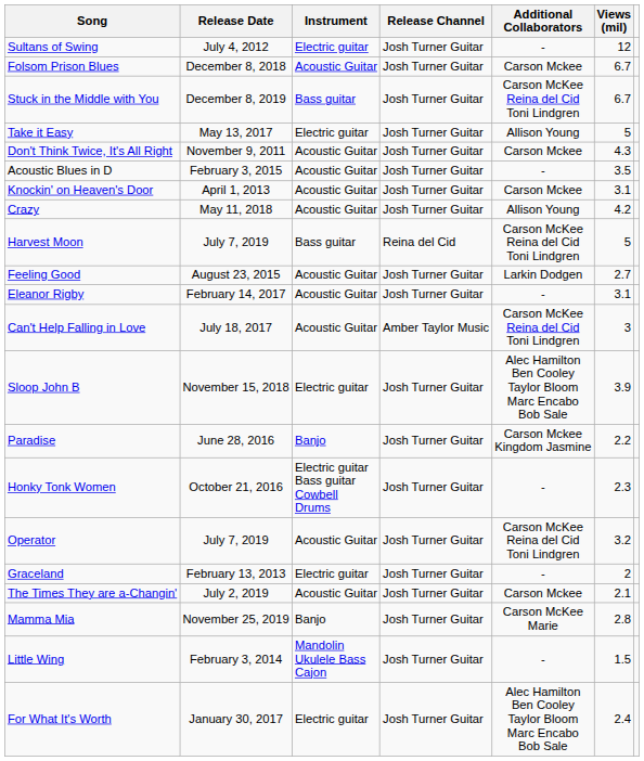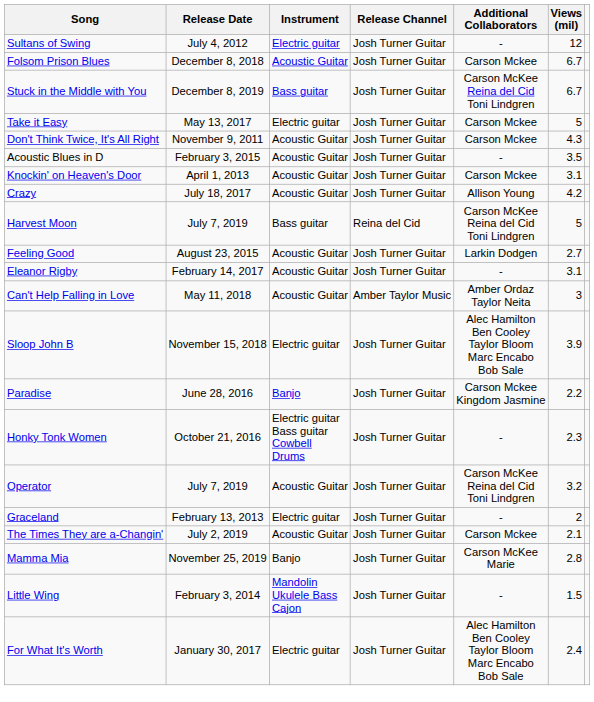 <table class="wikitable sortable">
 <tr>
 <th>Song</th>
 <th>Release Date</th>
 <th>Instrument</th>
 <th>Release Channel</th>
 <th>Additional<br>Collaborators</th>
 <th>Views<br>(mil)</th>
 </tr>
 <tr>
 <td><a href='#'>Sultans of Swing</a></td>
 <td align="center">July 4, 2012</td>
 <td><a href='#'>Electric guitar</a></td>
 <td>Josh Turner Guitar</td>
 <td align="center">-</td>
 <td align="right">12</td>
 <td></td>
 </tr>
 <tr>
 <td><a href='#'>Folsom Prison Blues</a></td>
 <td align="center">December 8, 2018</td>
 <td><a href='#'>Acoustic Guitar</a></td>
 <td>Josh Turner Guitar</td>
 <td align="center">Carson Mckee</td>
 <td align="right">6.7</td>
 <td></td>
 </tr>
 <tr>
 <td><a href='#'>Stuck in the Middle with You</a></td>
 <td align="center">December 8, 2019</td>
 <td><a href='#'>Bass guitar</a></td>
 <td>Josh Turner Guitar</td>
 <td align="center">Carson McKee<br><a href='#'>Reina del Cid</a><br>Toni Lindgren</td>
 <td align="right">6.7</td>
 <td></td>
 </tr>
 <tr>
 <td><a href='#'>Take it Easy</a></td>
 <td align="center">May 13, 2017</td>
 <td>Electric guitar</td>
 <td>Josh Turner Guitar</td>
-<td align="center">Allison Young</td>
+<td align="center">Carson Mckee</td>
 <td align="right">5</td>
 <td></td>
 </tr>
 <tr>
 <td><a href='#'>Don't Think Twice, It's All Right</a></td>
 <td align="center">November 9, 2011</td>
 <td>Acoustic Guitar</td>
 <td>Josh Turner Guitar</td>
 <td align="center">Carson Mckee</td>
 <td align="right">4.3</td>
 <td></td>
 </tr>
 <tr>
 <td>Acoustic Blues in D</td>
 <td align="center">February 3, 2015</td>
 <td>Acoustic Guitar</td>
 <td>Josh Turner Guitar</td>
 <td align="center">-</td>
 <td align="right">3.5</td>
 <td></td>
 </tr>
 <tr>
 <td><a href='#'>Knockin' on Heaven's Door</a></td>
 <td align="center">April 1, 2013</td>
 <td>Acoustic Guitar</td>
 <td>Josh Turner Guitar</td>
 <td align="center">Carson Mckee</td>
 <td align="right">3.1</td>
 <td></td>
 </tr>
 <tr>
 <td><a href='#'>Crazy</a></td>
-<td align="center">May 11, 2018</td>
+<td align="center">July 18, 2017</td>
 <td>Acoustic Guitar</td>
 <td>Josh Turner Guitar</td>
 <td align="center">Allison Young</td>
 <td align="right">4.2</td>
 <td></td>
 </tr>
 <tr>
 <td><a href='#'>Harvest Moon</a></td>
 <td align="center">July 7, 2019</td>
 <td>Bass guitar</td>
 <td>Reina del Cid</td>
 <td align="center">Carson McKee<br>Reina del Cid<br>Toni Lindgren</td>
 <td align="right">5</td>
 <td></td>
 </tr>
 <tr>
 <td><a href='#'>Feeling Good</a></td>
 <td align="center">August 23, 2015</td>
 <td>Acoustic Guitar</td>
 <td>Josh Turner Guitar</td>
 <td align="center">Larkin Dodgen</td>
 <td align="right">2.7</td>
 <td></td>
 </tr>
 <tr>
 <td><a href='#'>Eleanor Rigby</a></td>
 <td align="center">February 14, 2017</td>
 <td>Acoustic Guitar</td>
 <td>Josh Turner Guitar</td>
 <td align="center">-</td>
 <td align="right">3.1</td>
 <td></td>
 </tr>
 <tr>
 <td><a href='#'>Can't Help Falling in Love</a></td>
-<td align="center">July 18, 2017</td>
+<td align="center">May 11, 2018</td>
 <td>Acoustic Guitar</td>
 <td>Amber Taylor Music</td>
-<td align="center">Carson McKee<br><a href='#'>Reina del Cid</a><br>Toni Lindgren</td>
+<td align="center">Amber Ordaz<br>Taylor Neita</td>
 <td align="right">3</td>
 <td></td>
 </tr>
 <tr>
 <td><a href='#'>Sloop John B</a></td>
 <td align="center">November 15, 2018</td>
 <td>Electric guitar</td>
 <td>Josh Turner Guitar</td>
 <td align="center">Alec Hamilton<br>Ben Cooley<br>Taylor Bloom<br>Marc Encabo<br>Bob Sale</td>
 <td align="right">3.9</td>
 <td></td>
 </tr>
 <tr>
 <td><a href='#'>Paradise</a></td>
 <td align="center">June 28, 2016</td>
 <td><a href='#'>Banjo</a></td>
 <td>Josh Turner Guitar</td>
 <td align="center">Carson Mckee<br>Kingdom Jasmine</td>
 <td align="right">2.2</td>
 <td></td>
 </tr>
 <tr>
 <td><a href='#'>Honky Tonk Women</a></td>
 <td align="center">October 21, 2016</td>
 <td>Electric guitar<br>Bass guitar<br><a href='#'>Cowbell</a><br><a href='#'>Drums</a></td>
 <td>Josh Turner Guitar</td>
 <td align="center">-</td>
 <td align="right">2.3</td>
 <td></td>
 </tr>
 <tr>
 <td><a href='#'>Operator</a></td>
 <td align="center">July 7, 2019</td>
 <td>Acoustic Guitar</td>
 <td>Josh Turner Guitar</td>
 <td align="center">Carson McKee<br>Reina del Cid<br>Toni Lindgren</td>
 <td align="right">3.2</td>
 <td></td>
 </tr>
 <tr>
 <td><a href='#'>Graceland</a></td>
 <td align="center">February 13, 2013</td>
 <td>Electric guitar</td>
 <td>Josh Turner Guitar</td>
 <td align="center">-</td>
 <td align="right">2</td>
 <td></td>
 </tr>
 <tr>
 <td><a href='#'>The Times They are a-Changin'</a></td>
 <td align="center">July 2, 2019</td>
 <td>Acoustic Guitar</td>
 <td>Josh Turner Guitar</td>
 <td align="center">Carson Mckee</td>
 <td align="right">2.1</td>
 <td></td>
 </tr>
 <tr>
 <td><a href='#'>Mamma Mia</a></td>
 <td align="center">November 25, 2019</td>
 <td>Banjo</td>
 <td>Josh Turner Guitar</td>
 <td align="center">Carson McKee<br>Marie </td>
 <td align="right">2.8</td>
 <td></td>
 </tr>
 <tr>
 <td><a href='#'>Little Wing</a></td>
 <td align="center">February 3, 2014</td>
 <td><a href='#'>Mandolin</a><br><a href='#'> Ukulele Bass</a><br><a href='#'>Cajon</a></td>
 <td>Josh Turner Guitar</td>
 <td align="center">-</td>
 <td align="right">1.5</td>
 <td></td>
 </tr>
 <tr>
 <td><a href='#'>For What It's Worth</a></td>
 <td align="center">January 30, 2017</td>
 <td>Electric guitar</td>
 <td>Josh Turner Guitar</td>
 <td align="center">Alec Hamilton<br>Ben Cooley<br>Taylor Bloom<br>Marc Encabo<br>Bob Sale</td>
 <td align="right">2.4</td>
 <td></td>
 </tr>
 </table>
